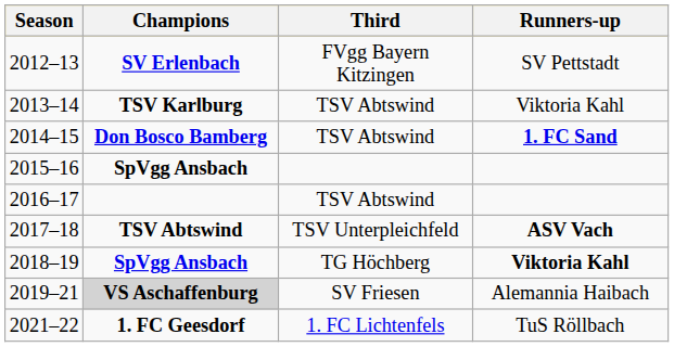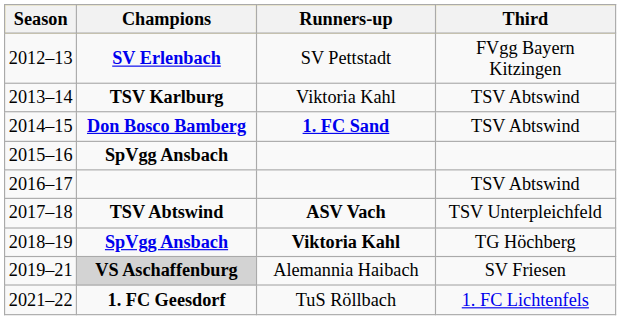 <table class="wikitable">
 <tr align="center" style="background:#FFD700">
 <th>Season</th>
 <th width=150>Champions</th>
+<th width=150>Runners-up</th>
 <th width=150>Third</th>
-<th width=150>Runners-up</th>
 </tr>
 <tr align="center">
 <td>2012–13</td>
 <td><strong><a href='#'>SV Erlenbach</a></strong></td>
+<td>SV Pettstadt</td>
 <td>FVgg Bayern Kitzingen</td>
-<td>SV Pettstadt</td>
 </tr>
 <tr align="center">
 <td>2013–14</td>
 <td><strong>TSV Karlburg</strong></td>
+<td>Viktoria Kahl</td>
 <td>TSV Abtswind</td>
-<td>Viktoria Kahl</td>
 </tr>
 <tr align="center">
 <td>2014–15</td>
 <td><strong><a href='#'>Don Bosco Bamberg</a></strong></td>
+<td><strong><a href='#'>1. FC Sand</a></strong></td>
 <td>TSV Abtswind</td>
-<td><strong><a href='#'>1. FC Sand</a></strong></td>
 </tr>
 <tr align="center">
 <td>2015–16</td>
 <td><strong>SpVgg Ansbach</strong></td>
+<td><strong></strong></td>
 <td></td>
-<td><strong></strong></td>
 </tr>
 <tr align="center">
 <td>2016–17</td>
 <td><strong></strong></td>
+<td><strong></strong></td>
 <td>TSV Abtswind</td>
-<td><strong></strong></td>
 </tr>
 <tr align="center">
 <td>2017–18</td>
 <td><strong>TSV Abtswind</strong></td>
+<td><strong>ASV Vach</strong></td>
 <td>TSV Unterpleichfeld</td>
-<td><strong>ASV Vach</strong></td>
 </tr>
 <tr align="center">
 <td>2018–19</td>
 <td><strong><a href='#'>SpVgg Ansbach</a></strong></td>
+<td><strong>Viktoria Kahl</strong></td>
 <td>TG Höchberg</td>
-<td><strong>Viktoria Kahl</strong></td>
 </tr>
 <tr align="center">
 <td>2019–21</td>
 <td style="background: lightgrey;"><strong>VS Aschaffenburg</strong></td>
+<td>Alemannia Haibach</td>
 <td>SV Friesen</td>
-<td>Alemannia Haibach</td>
 </tr>
 <tr align="center">
 <td>2021–22</td>
 <td><strong>1. FC Geesdorf</strong></td>
+<td>TuS Röllbach</td>
 <td><a href='#'>1. FC Lichtenfels</a></td>
-<td>TuS Röllbach</td>
 </tr>
 </table>
